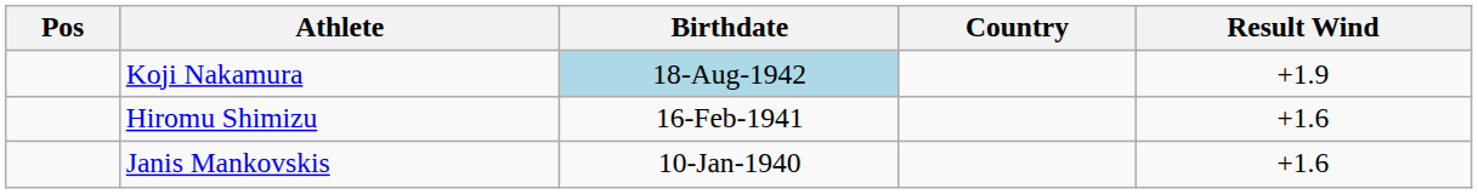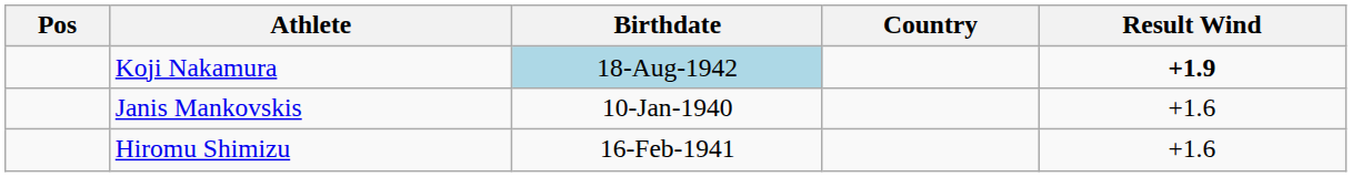 <table class="wikitable"  style="text-align:center; width:65%;">
 <tr>
 <th>Pos</th>
 <th>Athlete</th>
 <th>Birthdate</th>
 <th>Country</th>
 <th>Result Wind</th>
 </tr>
 <tr>
 <td align=center></td>
 <td align=left><a href='#'>Koji Nakamura</a></td>
 <td style="background: lightblue;">18-Aug-1942</td>
 <td align=left></td>
-<td> +1.9</td>
+<td><strong> +1.9</strong></td>
+</tr>
+<tr>
+<td align=center></td>
+<td align=left><a href='#'>Janis Mankovskis</a></td>
+<td>10-Jan-1940</td>
+<td align=left></td>
+<td> +1.6</td>
 </tr>
 <tr>
 <td align=center></td>
 <td align=left><a href='#'>Hiromu Shimizu</a></td>
 <td>16-Feb-1941</td>
 <td align=left></td>
 <td> +1.6</td>
 </tr>
-<tr>
-<td align=center></td>
-<td align=left><a href='#'>Janis Mankovskis</a></td>
-<td>10-Jan-1940</td>
-<td align=left></td>
-<td> +1.6</td>
-</tr>
 </table>
